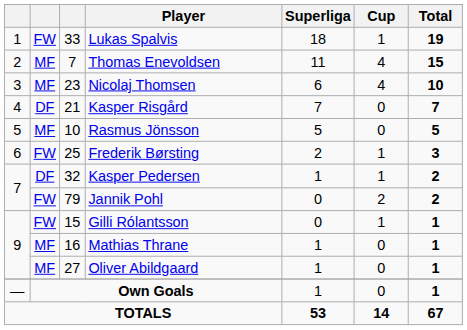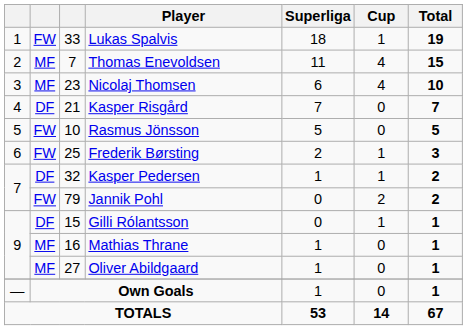 <table class="wikitable sortable" style="font-size: 95%; text-align: center;">
 <tr>
 <th width=20></th>
 <th width=20></th>
 <th width=20></th>
 <th width=200>Player</th>
 <th width=50>Superliga</th>
 <th width=50>Cup</th>
 <th width=50>Total</th>
 </tr>
 <tr>
 <td rowspan=1>1</td>
 <td><a href='#'>FW</a></td>
 <td>33</td>
 <td align=left> <a href='#'>Lukas Spalvis</a></td>
 <td>18</td>
 <td>1</td>
 <td><strong>19</strong></td>
 </tr>
 <tr>
 <td rowspan=1>2</td>
 <td><a href='#'>MF</a></td>
 <td>7</td>
 <td align=left> <a href='#'>Thomas Enevoldsen</a></td>
 <td>11</td>
 <td>4</td>
 <td><strong>15</strong></td>
 </tr>
 <tr>
 <td rowspan=1>3</td>
 <td><a href='#'>MF</a></td>
 <td>23</td>
 <td align=left> <a href='#'>Nicolaj Thomsen</a></td>
 <td>6</td>
 <td>4</td>
 <td><strong>10</strong></td>
 </tr>
 <tr>
 <td rowspan=1>4</td>
 <td><a href='#'>DF</a></td>
 <td>21</td>
 <td align=left> <a href='#'>Kasper Risgård</a></td>
 <td>7</td>
 <td>0</td>
 <td><strong>7</strong></td>
 </tr>
 <tr>
 <td rowspan=1>5</td>
-<td><a href='#'>MF</a></td>
+<td><a href='#'>FW</a></td>
 <td>10</td>
 <td align=left> <a href='#'>Rasmus Jönsson</a></td>
 <td>5</td>
 <td>0</td>
 <td><strong>5</strong></td>
 </tr>
 <tr>
 <td rowspan=1>6</td>
 <td><a href='#'>FW</a></td>
 <td>25</td>
 <td align=left> <a href='#'>Frederik Børsting</a></td>
 <td>2</td>
 <td>1</td>
 <td><strong>3</strong></td>
 </tr>
 <tr>
 <td rowspan=2>7</td>
 <td><a href='#'>DF</a></td>
 <td>32</td>
 <td align=left> <a href='#'>Kasper Pedersen</a></td>
 <td>1</td>
 <td>1</td>
 <td><strong>2</strong></td>
 </tr>
 <tr>
 <td><a href='#'>FW</a></td>
 <td>79</td>
 <td align=left> <a href='#'>Jannik Pohl</a></td>
 <td>0</td>
 <td>2</td>
 <td><strong>2</strong></td>
 </tr>
 <tr>
 <td rowspan=3>9</td>
-<td><a href='#'>FW</a></td>
+<td><a href='#'>DF</a></td>
 <td>15</td>
 <td align=left> <a href='#'>Gilli Rólantsson</a></td>
 <td>0</td>
 <td>1</td>
 <td><strong>1</strong></td>
 </tr>
 <tr>
 <td><a href='#'>MF</a></td>
 <td>16</td>
 <td align=left> <a href='#'>Mathias Thrane</a></td>
 <td>1</td>
 <td>0</td>
 <td><strong>1</strong></td>
 </tr>
 <tr>
 <td><a href='#'>MF</a></td>
 <td>27</td>
 <td align=left> <a href='#'>Oliver Abildgaard</a></td>
 <td>1</td>
 <td>0</td>
 <td><strong>1</strong></td>
 </tr>
 <tr>
 </tr>
 <tr>
 <td>—</td>
 <td colspan="3"><strong>Own Goals</strong></td>
 <td>1</td>
 <td>0</td>
 <td><strong>1</strong></td>
 </tr>
 <tr>
 <td colspan="4"><strong>TOTALS</strong></td>
 <td><strong>53</strong></td>
 <td><strong>14</strong></td>
 <td><strong>67</strong></td>
 </tr>
 </table>
